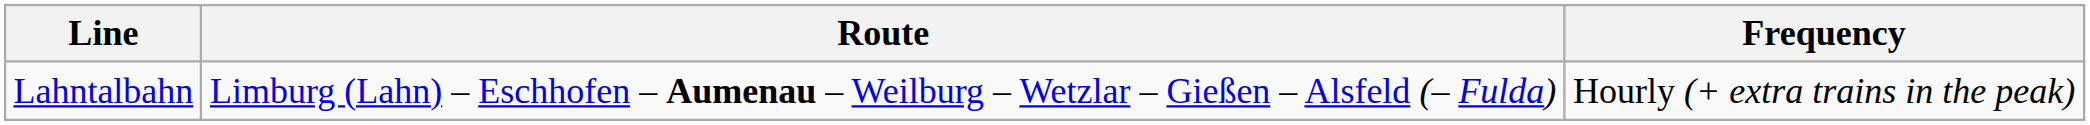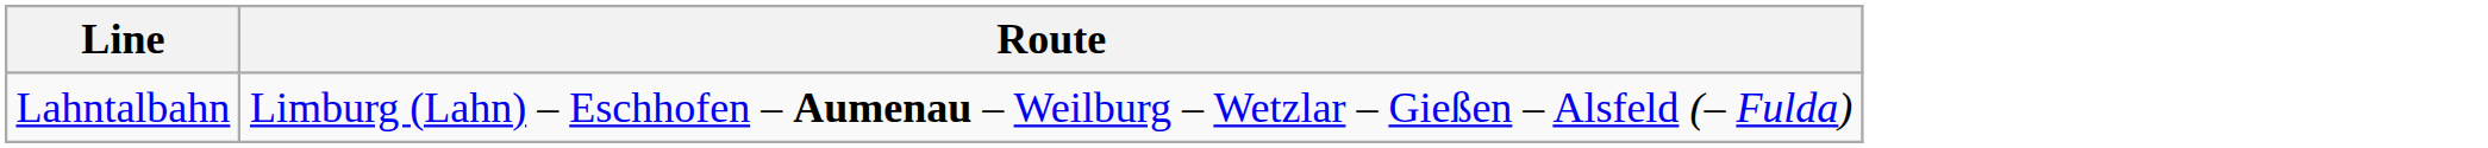 <table class="wikitable">
 <tr>
 <th>Line</th>
 <th>Route</th>
-<th>Frequency</th>
 </tr>
 <tr>
 <td> <a href='#'>Lahntalbahn</a></td>
 <td><a href='#'>Limburg (Lahn)</a> – <a href='#'>Eschhofen</a> – <strong>Aumenau</strong> – <a href='#'>Weilburg</a> – <a href='#'>Wetzlar</a> – <a href='#'>Gießen</a> – <a href='#'>Alsfeld</a> <em>(– <a href='#'>Fulda</a>)</em></td>
-<td>Hourly <em>(+ extra trains in the peak)</em></td>
 </tr>
 </table>
